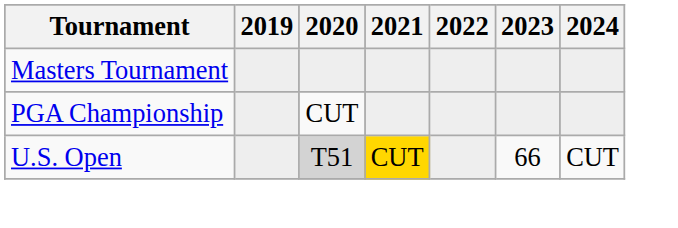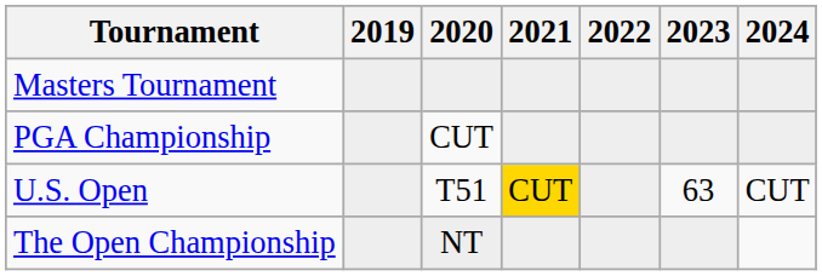 <table class="wikitable" style="font-size:95%;text-align:center;">
 <tr>
 <th>Tournament</th>
 <th>2019</th>
 <th>2020</th>
 <th>2021</th>
 <th>2022</th>
 <th>2023</th>
 <th>2024</th>
 </tr>
 <tr>
 <td align=left><a href='#'>Masters Tournament</a></td>
 <td style="background:#eeeeee;"></td>
 <td style="background:#eeeeee;"></td>
 <td style="background:#eeeeee;"></td>
 <td style="background:#eeeeee;"></td>
 <td style="background:#eeeeee;"></td>
 <td style="background:#eeeeee;"></td>
 </tr>
 <tr>
 <td align=left><a href='#'>PGA Championship</a></td>
 <td style="background:#eeeeee;"></td>
 <td>CUT</td>
 <td style="background:#eeeeee;"></td>
 <td style="background:#eeeeee;"></td>
 <td style="background:#eeeeee;"></td>
 <td style="background:#eeeeee;"></td>
 </tr>
 <tr>
 <td align=left><a href='#'>U.S. Open</a></td>
 <td style="background:#eeeeee;"></td>
-<td style="background: lightgrey;">T51</td>
+<td>T51</td>
 <td style="background: gold;">CUT</td>
 <td style="background:#eeeeee;"></td>
-<td>66</td>
+<td>63</td>
 <td>CUT</td>
 </tr>
+<tr>
+<td align=left><a href='#'>The Open Championship</a></td>
+<td style="background:#eeeeee;"></td>
+<td style="background:#eeeeee;">NT</td>
+<td style="background:#eeeeee;"></td>
+<td style="background:#eeeeee;"></td>
+<td style="background:#eeeeee;"></td>
+<td></td>
+</tr>
 </table>
